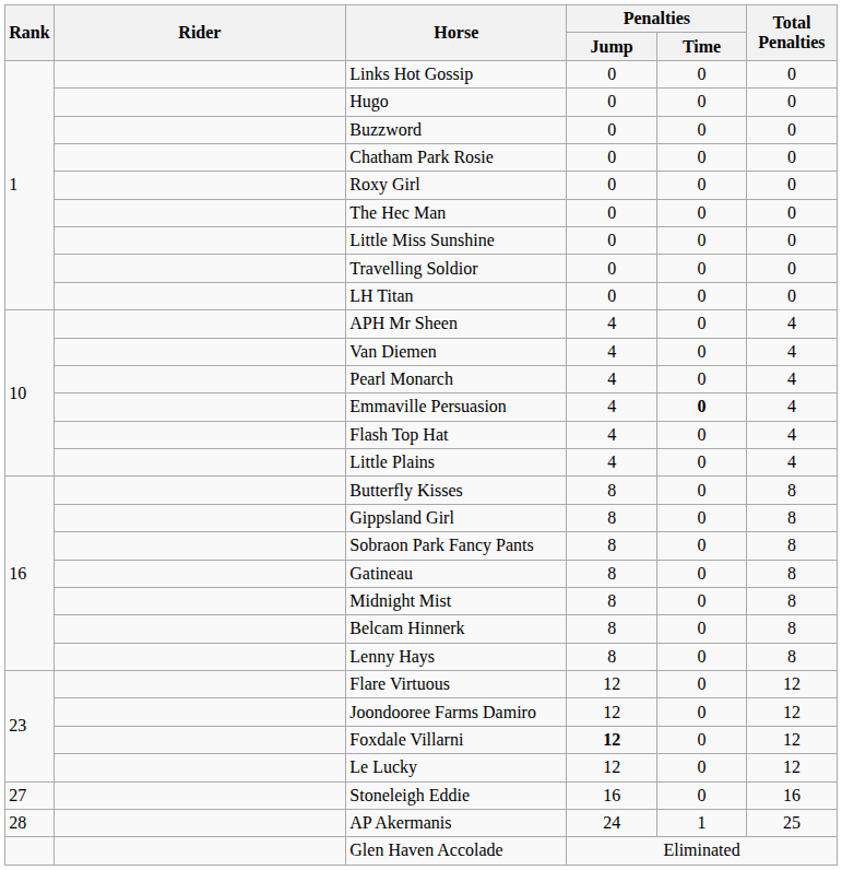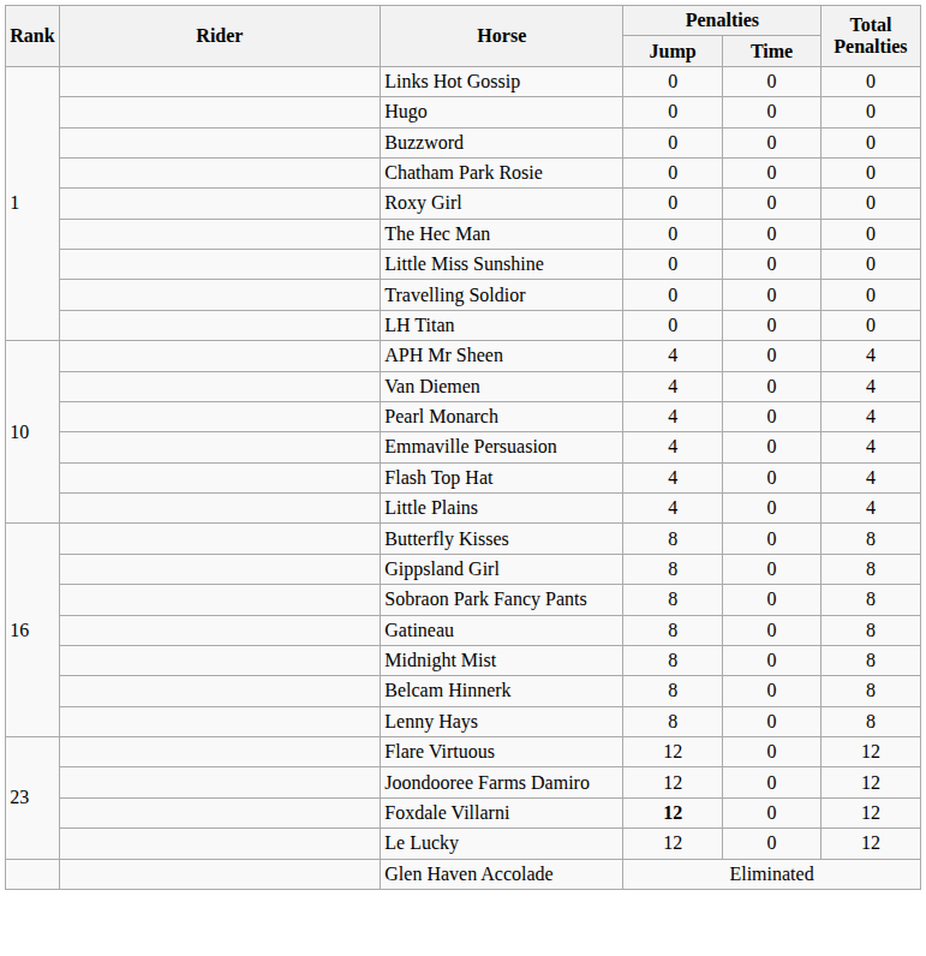 <table class="wikitable">
 <tr>
 <th rowspan="2" width=25>Rank</th>
 <th rowspan="2" width=260>Rider</th>
 <th rowspan="2" width=195>Horse</th>
 <th colspan="2">Penalties</th>
 <th rowspan="2" width=75>Total<br>Penalties</th>
 </tr>
 <tr>
 <th width=75>Jump</th>
 <th width=75>Time</th>
 </tr>
 <tr>
 <td rowspan="9">1</td>
 <td></td>
 <td>Links Hot Gossip</td>
 <td align="center">0</td>
 <td align="center">0</td>
 <td align="center">0</td>
 </tr>
 <tr>
 <td></td>
 <td>Hugo</td>
 <td align="center">0</td>
 <td align="center">0</td>
 <td align="center">0</td>
 </tr>
 <tr>
 <td></td>
 <td>Buzzword</td>
 <td align="center">0</td>
 <td align="center">0</td>
 <td align="center">0</td>
 </tr>
 <tr>
 <td></td>
 <td>Chatham Park Rosie</td>
 <td align="center">0</td>
 <td align="center">0</td>
 <td align="center">0</td>
 </tr>
 <tr>
 <td></td>
 <td>Roxy Girl</td>
 <td align="center">0</td>
 <td align="center">0</td>
 <td align="center">0</td>
 </tr>
 <tr>
 <td></td>
 <td>The Hec Man</td>
 <td align="center">0</td>
 <td align="center">0</td>
 <td align="center">0</td>
 </tr>
 <tr>
 <td></td>
 <td>Little Miss Sunshine</td>
 <td align="center">0</td>
 <td align="center">0</td>
 <td align="center">0</td>
 </tr>
 <tr>
 <td></td>
 <td>Travelling Soldior</td>
 <td align="center">0</td>
 <td align="center">0</td>
 <td align="center">0</td>
 </tr>
 <tr>
 <td></td>
 <td>LH Titan</td>
 <td align="center">0</td>
 <td align="center">0</td>
 <td align="center">0</td>
 </tr>
 <tr>
 <td rowspan="6">10</td>
 <td></td>
 <td>APH Mr Sheen</td>
 <td align="center">4</td>
 <td align="center">0</td>
 <td align="center">4</td>
 </tr>
 <tr>
 <td></td>
 <td>Van Diemen</td>
 <td align="center">4</td>
 <td align="center">0</td>
 <td align="center">4</td>
 </tr>
 <tr>
 <td></td>
 <td>Pearl Monarch</td>
 <td align="center">4</td>
 <td align="center">0</td>
 <td align="center">4</td>
 </tr>
 <tr>
 <td></td>
 <td>Emmaville Persuasion</td>
 <td align="center">4</td>
-<td align="center"><strong>0</strong></td>
+<td align="center">0</td>
 <td align="center">4</td>
 </tr>
 <tr>
 <td></td>
 <td>Flash Top Hat</td>
 <td align="center">4</td>
 <td align="center">0</td>
 <td align="center">4</td>
 </tr>
 <tr>
 <td></td>
 <td>Little Plains</td>
 <td align="center">4</td>
 <td align="center">0</td>
 <td align="center">4</td>
 </tr>
 <tr>
 <td rowspan="7">16</td>
 <td></td>
 <td>Butterfly Kisses</td>
 <td align="center">8</td>
 <td align="center">0</td>
 <td align="center">8</td>
 </tr>
 <tr>
 <td></td>
 <td>Gippsland Girl</td>
 <td align="center">8</td>
 <td align="center">0</td>
 <td align="center">8</td>
 </tr>
 <tr>
 <td></td>
 <td>Sobraon Park Fancy Pants</td>
 <td align="center">8</td>
 <td align="center">0</td>
 <td align="center">8</td>
 </tr>
 <tr>
 <td></td>
 <td>Gatineau</td>
 <td align="center">8</td>
 <td align="center">0</td>
 <td align="center">8</td>
 </tr>
 <tr>
 <td></td>
 <td>Midnight Mist</td>
 <td align="center">8</td>
 <td align="center">0</td>
 <td align="center">8</td>
 </tr>
 <tr>
 <td></td>
 <td>Belcam Hinnerk</td>
 <td align="center">8</td>
 <td align="center">0</td>
 <td align="center">8</td>
 </tr>
 <tr>
 <td></td>
 <td>Lenny Hays</td>
 <td align="center">8</td>
 <td align="center">0</td>
 <td align="center">8</td>
 </tr>
 <tr>
 <td rowspan="4">23</td>
 <td></td>
 <td>Flare Virtuous</td>
 <td align="center">12</td>
 <td align="center">0</td>
 <td align="center">12</td>
 </tr>
 <tr>
 <td></td>
 <td>Joondooree Farms Damiro</td>
 <td align="center">12</td>
 <td align="center">0</td>
 <td align="center">12</td>
 </tr>
 <tr>
 <td></td>
 <td>Foxdale Villarni</td>
 <td align="center"><strong>12</strong></td>
 <td align="center">0</td>
 <td align="center">12</td>
 </tr>
 <tr>
 <td></td>
 <td>Le Lucky</td>
 <td align="center">12</td>
 <td align="center">0</td>
 <td align="center">12</td>
 </tr>
 <tr>
-<td>27</td>
-<td></td>
-<td>Stoneleigh Eddie</td>
-<td align="center">16</td>
-<td align="center">0</td>
-<td align="center">16</td>
-</tr>
-<tr>
-<td>28</td>
-<td></td>
-<td>AP Akermanis</td>
-<td align="center">24</td>
-<td align="center">1</td>
-<td align="center">25</td>
-</tr>
-<tr>
 <td></td>
 <td></td>
 <td>Glen Haven Accolade</td>
 <td align="center" colspan="3">Eliminated</td>
 </tr>
 </table>
